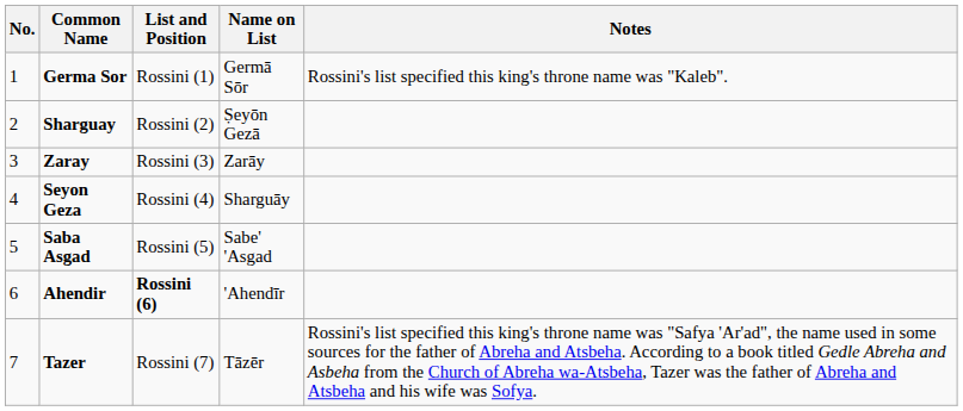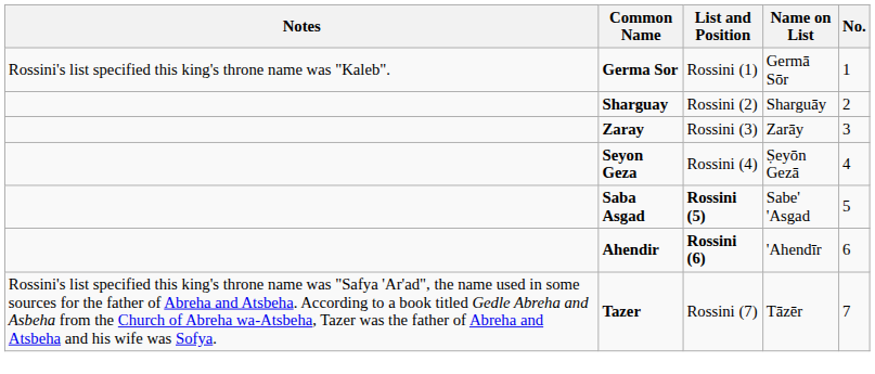 <table class="wikitable">
 <tr>
-<th>No.</th>
+<th>Notes</th>
 <th>Common Name</th>
 <th>List and Position</th>
 <th>Name on List</th>
-<th>Notes</th>
+<th>No.</th>
 </tr>
 <tr>
-<td>1</td>
+<td>Rossini's list specified this king's throne name was "Kaleb".</td>
 <td><strong>Germa Sor</strong></td>
 <td>Rossini (1)</td>
 <td>Germā Sōr</td>
-<td>Rossini's list specified this king's throne name was "Kaleb".</td>
+<td>1</td>
 </tr>
 <tr>
-<td>2</td>
+<td></td>
 <td><strong>Sharguay</strong></td>
 <td>Rossini (2)</td>
-<td>Ṣeyōn Gezā</td>
-<td></td>
+<td>Sharguāy</td>
+<td>2</td>
 </tr>
 <tr>
-<td>3</td>
+<td></td>
 <td><strong>Zaray</strong></td>
 <td>Rossini (3)</td>
 <td>Zarāy</td>
-<td></td>
+<td>3</td>
 </tr>
 <tr>
-<td>4</td>
+<td></td>
 <td><strong>Seyon Geza</strong></td>
 <td>Rossini (4)</td>
-<td>Sharguāy</td>
-<td></td>
+<td>Ṣeyōn Gezā</td>
+<td>4</td>
 </tr>
 <tr>
+<td></td>
+<td><strong>Saba Asgad</strong></td>
+<td><strong>Rossini (5)</strong></td>
+<td>Sabe' 'Asgad</td>
 <td>5</td>
-<td><strong>Saba Asgad</strong></td>
-<td>Rossini (5)</td>
-<td>Sabe' 'Asgad</td>
-<td></td>
 </tr>
 <tr>
-<td>6</td>
+<td></td>
 <td><strong>Ahendir</strong></td>
 <td><strong>Rossini (6)</strong></td>
 <td>'Ahendīr</td>
-<td></td>
+<td>6</td>
 </tr>
 <tr>
-<td>7</td>
+<td>Rossini's list specified this king's throne name was "Safya 'Ar'ad", the name used in some sources for the father of <a href='#'>Abreha and Atsbeha</a>. According to a book titled <em>Gedle Abreha and Asbeha</em> from the <a href='#'>Church of Abreha wa-Atsbeha</a>, Tazer was the father of <a href='#'>Abreha and Atsbeha</a> and his wife was <a href='#'>Sofya</a>.</td>
 <td><strong>Tazer</strong></td>
 <td>Rossini (7)</td>
 <td>Tāzēr</td>
-<td>Rossini's list specified this king's throne name was "Safya 'Ar'ad", the name used in some sources for the father of <a href='#'>Abreha and Atsbeha</a>. According to a book titled <em>Gedle Abreha and Asbeha</em> from the <a href='#'>Church of Abreha wa-Atsbeha</a>, Tazer was the father of <a href='#'>Abreha and Atsbeha</a> and his wife was <a href='#'>Sofya</a>.</td>
+<td>7</td>
 </tr>
 </table>
